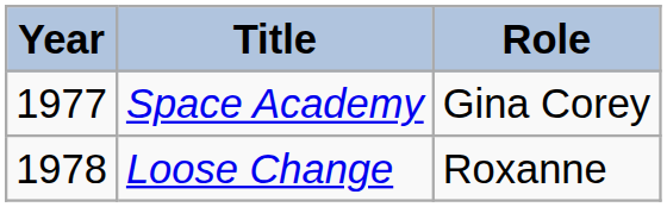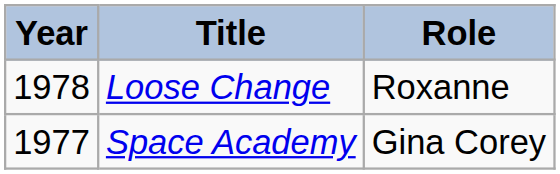 <table class="wikitable" style="font-size:95%;">
 <tr>
 <th style="background:#B0C4DE;">Year</th>
 <th style="background:#B0C4DE;">Title</th>
 <th style="background:#B0C4DE;">Role</th>
 </tr>
 <tr>
+<td>1978</td>
+<td><em><a href='#'>Loose Change</a></em></td>
+<td>Roxanne</td>
+</tr>
+<tr>
 <td>1977</td>
 <td><em><a href='#'>Space Academy</a></em></td>
 <td>Gina Corey</td>
 </tr>
-<tr>
-<td>1978</td>
-<td><em><a href='#'>Loose Change</a></em></td>
-<td>Roxanne</td>
-</tr>
 </table>
